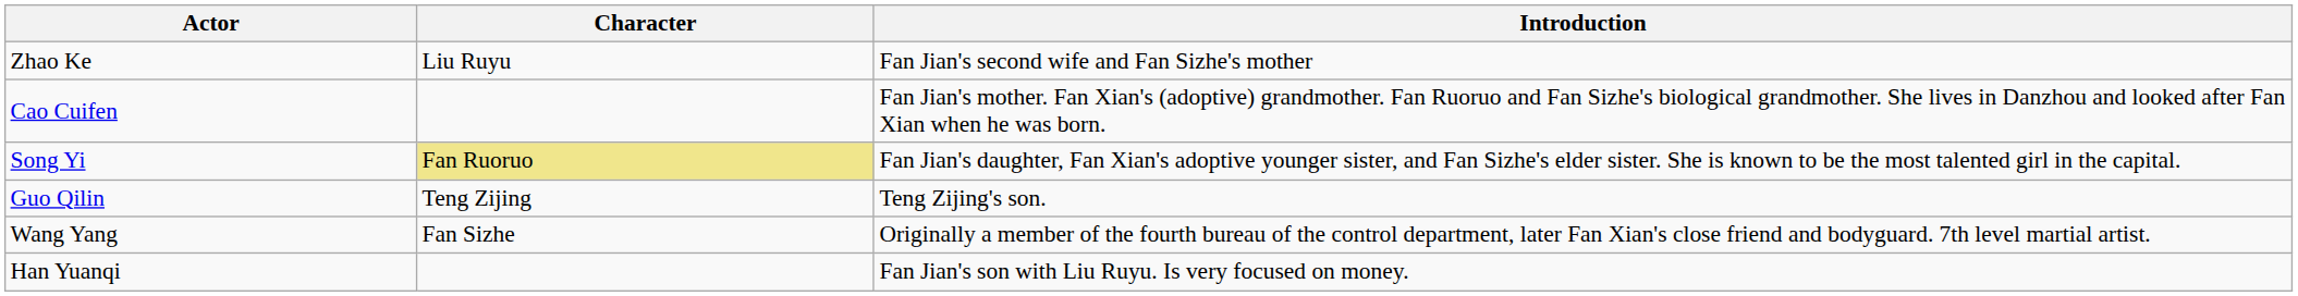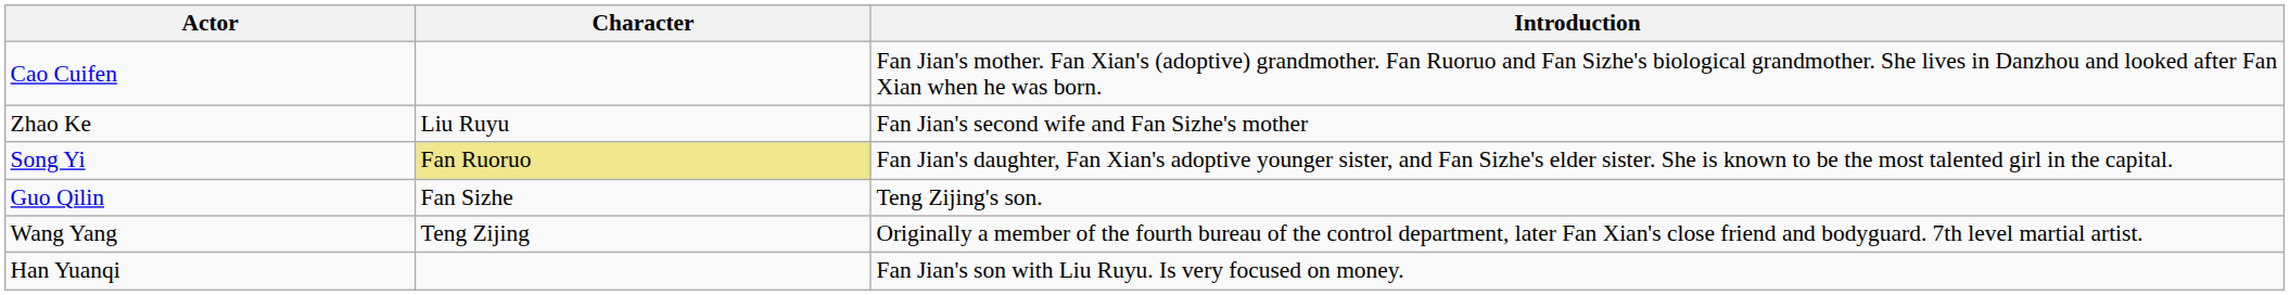 <table class="wikitable">
 <tr>
 <th style="width:18%">Actor</th>
 <th style="width:20%">Character</th>
 <th>Introduction</th>
 </tr>
 <tr>
+<td><a href='#'>Cao Cuifen</a></td>
+<td></td>
+<td>Fan Jian's mother. Fan Xian's (adoptive) grandmother. Fan Ruoruo and Fan Sizhe's biological grandmother. She lives in Danzhou and looked after Fan Xian when he was born.</td>
+</tr>
+<tr>
 <td>Zhao Ke</td>
 <td>Liu Ruyu</td>
 <td>Fan Jian's second wife and Fan Sizhe's mother</td>
-</tr>
-<tr>
-<td><a href='#'>Cao Cuifen</a></td>
-<td></td>
-<td>Fan Jian's mother. Fan Xian's (adoptive) grandmother. Fan Ruoruo and Fan Sizhe's biological grandmother. She lives in Danzhou and looked after Fan Xian when he was born.</td>
 </tr>
 <tr>
 <td><a href='#'>Song Yi</a></td>
 <td style="background: khaki;">Fan Ruoruo</td>
 <td>Fan Jian's daughter, Fan Xian's adoptive younger sister, and Fan Sizhe's elder sister. She is known to be the most talented girl in the capital.</td>
 </tr>
 <tr>
 <td><a href='#'>Guo Qilin</a></td>
-<td>Teng Zijing</td>
+<td>Fan Sizhe</td>
 <td>Teng Zijing's son.</td>
 </tr>
 <tr>
 <td>Wang Yang</td>
-<td>Fan Sizhe</td>
+<td>Teng Zijing</td>
 <td>Originally a member of the fourth bureau of the control department, later Fan Xian's close friend and bodyguard. 7th level martial artist.</td>
 </tr>
 <tr>
 <td>Han Yuanqi</td>
 <td></td>
 <td>Fan Jian's son with Liu Ruyu. Is very focused on money.</td>
 </tr>
 </table>
